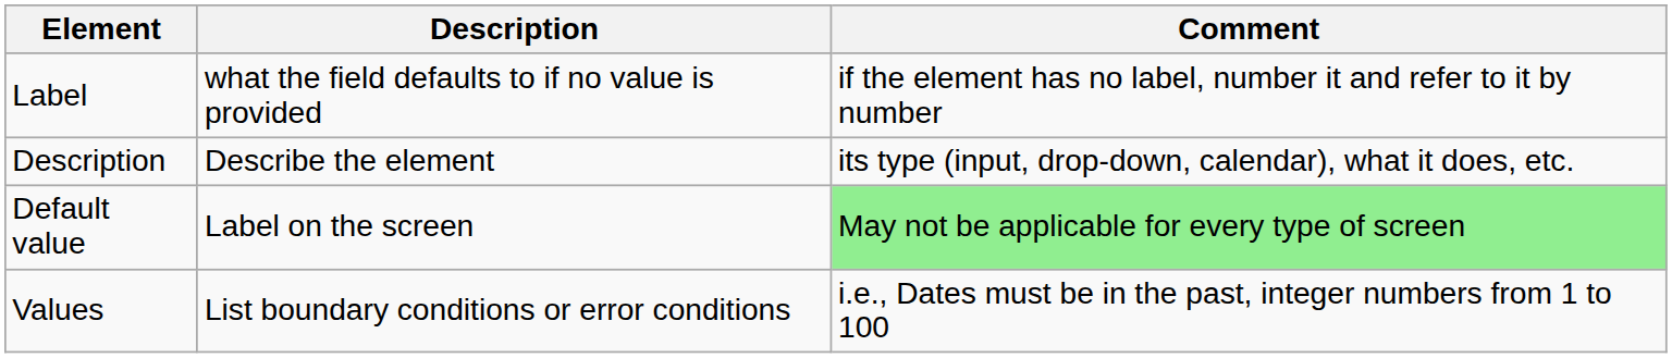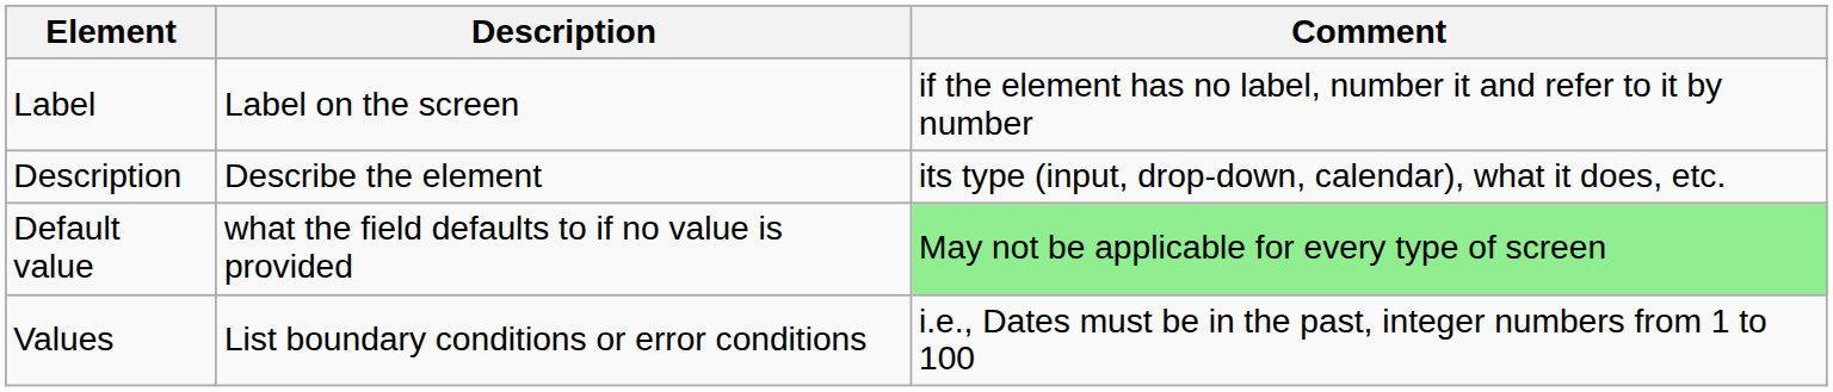 <table class="wikitable">
 <tr>
 <th>Element</th>
 <th>Description</th>
 <th>Comment</th>
 </tr>
 <tr>
 <td>Label</td>
-<td>what the field defaults to if no value is provided</td>
+<td>Label on the screen</td>
 <td>if the element has no label, number it and refer to it by number</td>
 </tr>
 <tr>
 <td>Description</td>
 <td>Describe the element</td>
 <td>its type (input, drop-down, calendar), what it does, etc.</td>
 </tr>
 <tr>
 <td>Default value</td>
-<td>Label on the screen</td>
+<td>what the field defaults to if no value is provided</td>
 <td style="background: lightgreen;">May not be applicable for every type of screen</td>
 </tr>
 <tr>
 <td>Values</td>
 <td>List boundary conditions or error conditions</td>
 <td>i.e., Dates must be in the past, integer numbers from 1 to 100</td>
 </tr>
 </table>
